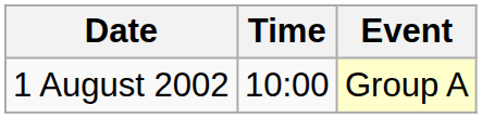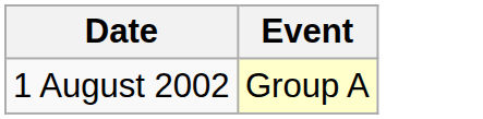 <table class = "wikitable" style="text-align:center;">
 <tr>
 <th>Date</th>
-<th>Time</th>
 <th>Event</th>
 </tr>
 <tr>
 <td>1 August 2002</td>
-<td>10:00</td>
 <td bgcolor=ffffcc>Group A</td>
 </tr>
 </table>
